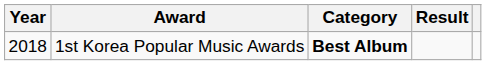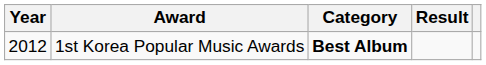 <table class="wikitable" style="text-align:center;">
 <tr>
 <th>Year</th>
 <th>Award</th>
 <th>Category</th>
 <th>Result</th>
 <th></th>
 </tr>
 <tr>
-<td>2018</td>
+<td>2012</td>
 <td>1st Korea Popular Music Awards</td>
 <td><strong>Best Album</strong></td>
 <td></td>
 <td></td>
 </tr>
 </table>
